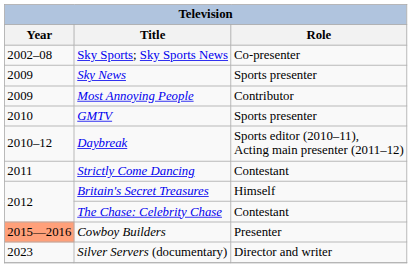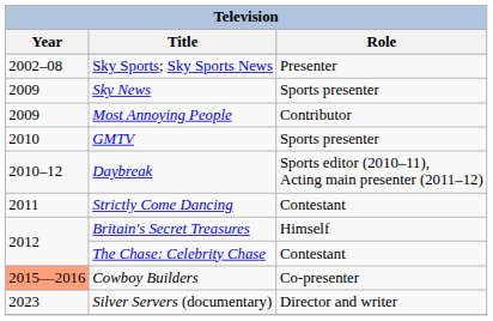 <table class="wikitable">
 <tr style="background:#ccc; text-align:center;">
 <th colspan="4" style="background: LightSteelBlue;">Television</th>
 </tr>
 <tr style="background:#ccc; text-align:center;">
 <th>Year</th>
 <th>Title</th>
 <th>Role</th>
 </tr>
 <tr>
 <td>2002–08</td>
 <td><a href='#'>Sky Sports</a>; <a href='#'>Sky Sports News</a></td>
-<td>Co-presenter</td>
+<td>Presenter</td>
 </tr>
 <tr>
 <td>2009</td>
 <td><em><a href='#'>Sky News</a></em></td>
 <td>Sports presenter</td>
 </tr>
 <tr>
 <td>2009</td>
 <td><em><a href='#'>Most Annoying People</a></em></td>
 <td>Contributor</td>
 </tr>
 <tr>
 <td>2010</td>
 <td><em><a href='#'>GMTV</a></em></td>
 <td>Sports presenter</td>
 </tr>
 <tr>
 <td>2010–12</td>
 <td><em><a href='#'>Daybreak</a></em></td>
 <td>Sports editor (2010–11),<br>Acting main presenter (2011–12)</td>
 </tr>
 <tr>
 <td>2011</td>
 <td><em><a href='#'>Strictly Come Dancing</a></em></td>
 <td>Contestant</td>
 </tr>
 <tr>
 <td rowspan=2>2012</td>
 <td><em><a href='#'>Britain's Secret Treasures</a></em></td>
 <td>Himself</td>
 </tr>
 <tr>
 <td><em><a href='#'>The Chase: Celebrity Chase</a></em></td>
 <td>Contestant</td>
 </tr>
 <tr>
 <td style="background: lightsalmon;">2015—2016</td>
 <td><em>Cowboy Builders</em></td>
-<td>Presenter</td>
+<td>Co-presenter</td>
 </tr>
 <tr>
 <td>2023</td>
 <td><em>Silver Servers</em> (documentary)</td>
 <td>Director and writer</td>
 </tr>
 <tr>
 </tr>
 </table>
